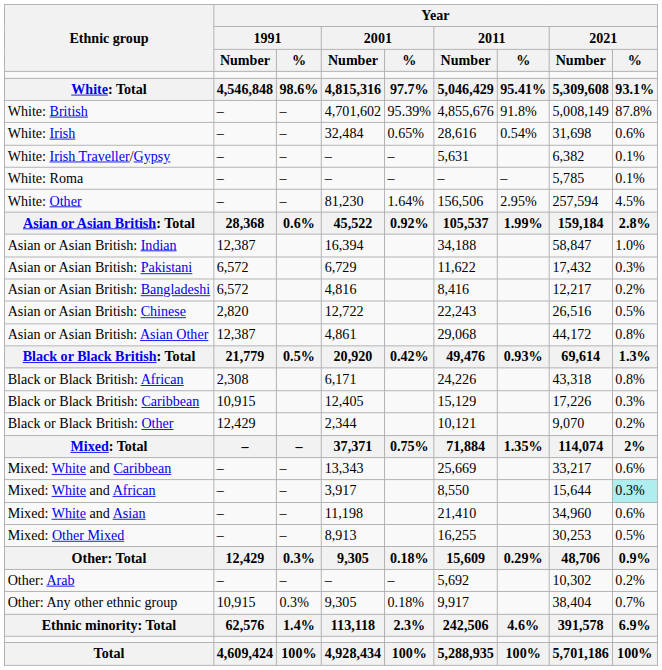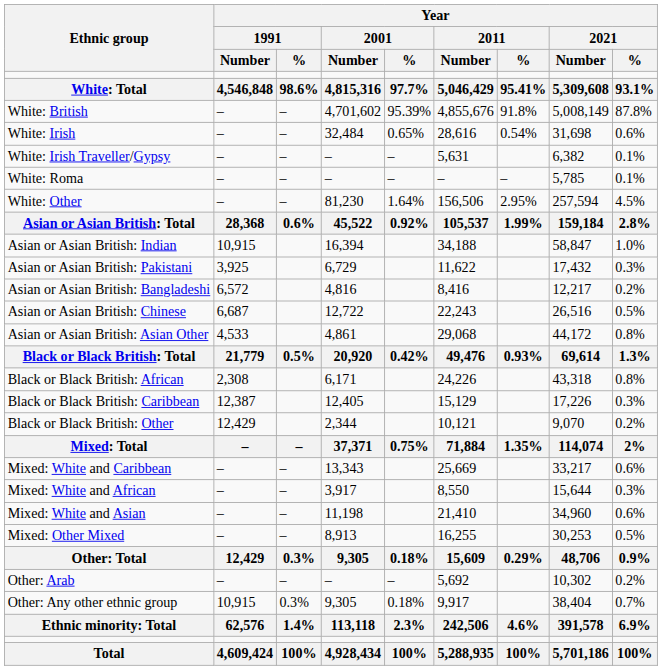 <table class="wikitable">
 <tr>
 <th rowspan="3">Ethnic group</th>
 <th colspan="8">Year</th>
 </tr>
 <tr>
 <th colspan="2">1991</th>
 <th colspan="2">2001</th>
 <th colspan="2">2011</th>
 <th colspan="2">2021</th>
 </tr>
 <tr>
 <th>Number</th>
 <th>%</th>
 <th>Number</th>
 <th>%</th>
 <th>Number</th>
 <th>%</th>
 <th>Number</th>
 <th>%</th>
 </tr>
 <tr>
 <td></td>
 <td></td>
 <td></td>
 <td></td>
 <td></td>
 <td></td>
 <td></td>
 <td></td>
 <td></td>
 </tr>
 <tr>
 <th><a href='#'>White</a>: Total</th>
 <th>4,546,848</th>
 <th>98.6%</th>
 <th>4,815,316</th>
 <th>97.7%</th>
 <th>5,046,429</th>
 <th>95.41%</th>
 <th>5,309,608</th>
 <th>93.1%</th>
 </tr>
 <tr>
 <td>White: <a href='#'>British</a></td>
 <td>–</td>
 <td>–</td>
 <td>4,701,602</td>
 <td>95.39%</td>
 <td>4,855,676</td>
 <td>91.8%</td>
 <td>5,008,149</td>
 <td>87.8%</td>
 </tr>
 <tr>
 <td>White: <a href='#'>Irish</a></td>
 <td>–</td>
 <td>–</td>
 <td>32,484</td>
 <td>0.65%</td>
 <td>28,616</td>
 <td>0.54%</td>
 <td>31,698</td>
 <td>0.6%</td>
 </tr>
 <tr>
 <td>White: <a href='#'>Irish Traveller</a>/<a href='#'>Gypsy</a></td>
 <td>–</td>
 <td>–</td>
 <td>–</td>
 <td>–</td>
 <td>5,631</td>
 <td></td>
 <td>6,382</td>
 <td>0.1%</td>
 </tr>
 <tr>
 <td>White: Roma</td>
 <td>–</td>
 <td>–</td>
 <td>–</td>
 <td>–</td>
 <td>–</td>
 <td>–</td>
 <td>5,785</td>
 <td>0.1%</td>
 </tr>
 <tr>
 <td>White: <a href='#'>Other</a></td>
 <td>–</td>
 <td>–</td>
 <td>81,230</td>
 <td>1.64%</td>
 <td>156,506</td>
 <td>2.95%</td>
 <td>257,594</td>
 <td>4.5%</td>
 </tr>
 <tr>
 <th><a href='#'>Asian or Asian British</a>: Total</th>
 <th>28,368</th>
 <th>0.6%</th>
 <th>45,522</th>
 <th>0.92%</th>
 <th>105,537</th>
 <th>1.99%</th>
 <th>159,184</th>
 <th>2.8%</th>
 </tr>
 <tr>
 <td>Asian or Asian British: <a href='#'>Indian</a></td>
-<td>12,387</td>
+<td>10,915</td>
 <td></td>
 <td>16,394</td>
 <td></td>
 <td>34,188</td>
 <td></td>
 <td>58,847</td>
 <td>1.0%</td>
 </tr>
 <tr>
 <td>Asian or Asian British: <a href='#'>Pakistani</a></td>
-<td>6,572</td>
+<td>3,925</td>
 <td></td>
 <td>6,729</td>
 <td></td>
 <td>11,622</td>
 <td></td>
 <td>17,432</td>
 <td>0.3%</td>
 </tr>
 <tr>
 <td>Asian or Asian British: <a href='#'>Bangladeshi</a></td>
 <td>6,572</td>
 <td></td>
 <td>4,816</td>
 <td></td>
 <td>8,416</td>
 <td></td>
 <td>12,217</td>
 <td>0.2%</td>
 </tr>
 <tr>
 <td>Asian or Asian British: <a href='#'>Chinese</a></td>
-<td>2,820</td>
+<td>6,687</td>
 <td></td>
 <td>12,722</td>
 <td></td>
 <td>22,243</td>
 <td></td>
 <td>26,516</td>
 <td>0.5%</td>
 </tr>
 <tr>
 <td>Asian or Asian British: <a href='#'>Asian Other</a></td>
-<td>12,387</td>
+<td>4,533</td>
 <td></td>
 <td>4,861</td>
 <td></td>
 <td>29,068</td>
 <td></td>
 <td>44,172</td>
 <td>0.8%</td>
 </tr>
 <tr>
 <th><a href='#'>Black or Black British</a>: Total</th>
 <th>21,779</th>
 <th>0.5%</th>
 <th>20,920</th>
 <th>0.42%</th>
 <th>49,476</th>
 <th>0.93%</th>
 <th>69,614</th>
 <th>1.3%</th>
 </tr>
 <tr>
 <td>Black or Black British: <a href='#'>African</a></td>
 <td>2,308</td>
 <td></td>
 <td>6,171</td>
 <td></td>
 <td>24,226</td>
 <td></td>
 <td>43,318</td>
 <td>0.8%</td>
 </tr>
 <tr>
 <td>Black or Black British: <a href='#'>Caribbean</a></td>
-<td>10,915</td>
+<td>12,387</td>
 <td></td>
 <td>12,405</td>
 <td></td>
 <td>15,129</td>
 <td></td>
 <td>17,226</td>
 <td>0.3%</td>
 </tr>
 <tr>
 <td>Black or Black British: <a href='#'>Other</a></td>
 <td>12,429</td>
 <td></td>
 <td>2,344</td>
 <td></td>
 <td>10,121</td>
 <td></td>
 <td>9,070</td>
 <td>0.2%</td>
 </tr>
 <tr>
 <th><a href='#'>Mixed</a>: Total</th>
 <th>–</th>
 <th>–</th>
 <th>37,371</th>
 <th>0.75%</th>
 <th>71,884</th>
 <th>1.35%</th>
 <th>114,074</th>
 <th>2%</th>
 </tr>
 <tr>
 <td>Mixed: <a href='#'>White</a> and <a href='#'>Caribbean</a></td>
 <td>–</td>
 <td>–</td>
 <td>13,343</td>
 <td></td>
 <td>25,669</td>
 <td></td>
 <td>33,217</td>
 <td>0.6%</td>
 </tr>
 <tr>
 <td>Mixed: <a href='#'>White</a> and <a href='#'>African</a></td>
 <td>–</td>
 <td>–</td>
 <td>3,917</td>
 <td></td>
 <td>8,550</td>
 <td></td>
 <td>15,644</td>
-<td style="background: paleturquoise;">0.3%</td>
+<td>0.3%</td>
 </tr>
 <tr>
 <td>Mixed: <a href='#'>White</a> and <a href='#'>Asian</a></td>
 <td>–</td>
 <td>–</td>
 <td>11,198</td>
 <td></td>
 <td>21,410</td>
 <td></td>
 <td>34,960</td>
 <td>0.6%</td>
 </tr>
 <tr>
 <td>Mixed: <a href='#'>Other Mixed</a></td>
 <td>–</td>
 <td>–</td>
 <td>8,913</td>
 <td></td>
 <td>16,255</td>
 <td></td>
 <td>30,253</td>
 <td>0.5%</td>
 </tr>
 <tr>
 <th>Other: Total</th>
 <th>12,429</th>
 <th>0.3%</th>
 <th>9,305</th>
 <th>0.18%</th>
 <th>15,609</th>
 <th>0.29%</th>
 <th>48,706</th>
 <th>0.9%</th>
 </tr>
 <tr>
 <td>Other: <a href='#'>Arab</a></td>
 <td>–</td>
 <td>–</td>
 <td>–</td>
 <td>–</td>
 <td>5,692</td>
 <td></td>
 <td>10,302</td>
 <td>0.2%</td>
 </tr>
 <tr>
 <td>Other: Any other ethnic group</td>
 <td>10,915</td>
 <td>0.3%</td>
 <td>9,305</td>
 <td>0.18%</td>
 <td>9,917</td>
 <td></td>
 <td>38,404</td>
 <td>0.7%</td>
 </tr>
 <tr>
 <th>Ethnic minority: Total</th>
 <th>62,576</th>
 <th>1.4%</th>
 <th>113,118</th>
 <th>2.3%</th>
 <th>242,506</th>
 <th>4.6%</th>
 <th>391,578</th>
 <th>6.9%</th>
 </tr>
 <tr>
 <td></td>
 <td></td>
 <td></td>
 <td></td>
 <td></td>
 <td></td>
 <td></td>
 <td></td>
 <td></td>
 </tr>
 <tr>
 <th>Total</th>
 <th>4,609,424</th>
 <th>100%</th>
 <th>4,928,434</th>
 <th>100%</th>
 <th>5,288,935</th>
 <th>100%</th>
 <th>5,701,186</th>
 <th>100%</th>
 </tr>
 </table>
